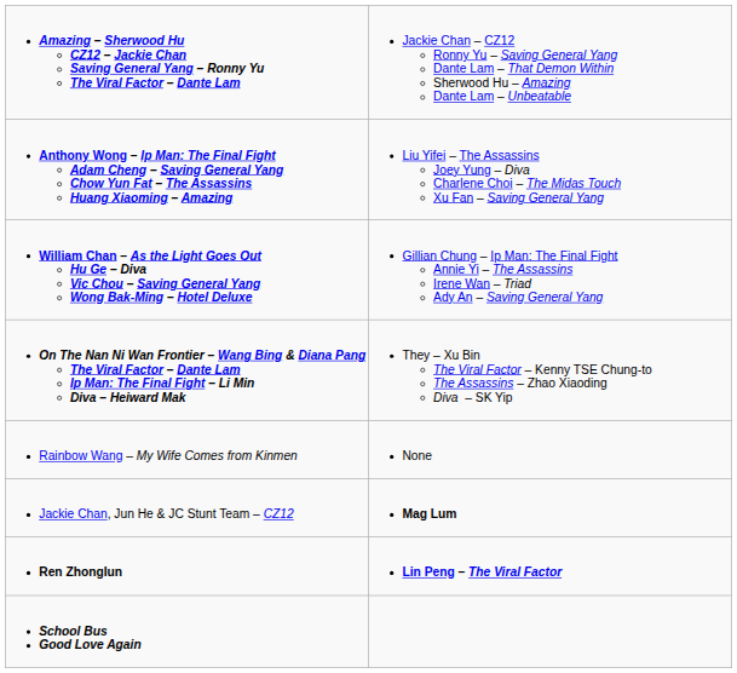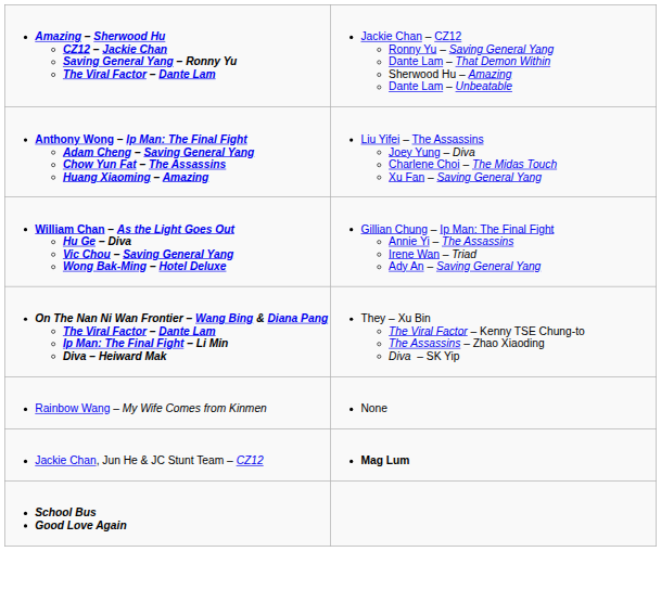 <table class=wikitable>
 <tr>
 <td valign="top" width="50%"><br><ul><li><strong><em><a href='#'>Amazing</a><em> – <a href='#'>Sherwood Hu</a><strong><ul><li></em><a href='#'>CZ12</a><em> – <a href='#'>Jackie Chan</a></li><li></em><a href='#'>Saving General Yang</a><em> – Ronny Yu</li><li></em><a href='#'>The Viral Factor</a><em> – <a href='#'>Dante Lam</a></li></ul></li></ul></td>
 <td valign="top" width="50%"><br><ul><li></strong><a href='#'>Jackie Chan</a> – </em><a href='#'>CZ12</a></em></strong><ul><li><a href='#'>Ronny Yu</a> – <em><a href='#'>Saving General Yang</a></em></li><li><a href='#'>Dante Lam</a> – <em><a href='#'>That Demon Within</a></em></li><li>Sherwood Hu – <em><a href='#'>Amazing</a></em></li><li><a href='#'>Dante Lam</a> – <em><a href='#'>Unbeatable</a></em></li></ul></li></ul></td>
 </tr>
 <tr>
 <td valign="top" width="50%"><br><ul><li><strong><a href='#'>Anthony Wong</a> – <em><a href='#'>Ip Man: The Final Fight</a><strong><em><ul><li><a href='#'>Adam Cheng</a> – </em><a href='#'>Saving General Yang</a><em></li><li><a href='#'>Chow Yun Fat</a> – </em><a href='#'>The Assassins</a><em></li><li><a href='#'>Huang Xiaoming</a> – </em><a href='#'>Amazing</a><em></li></ul></li></ul></td>
 <td valign="top" width="50%"><br><ul><li></strong><a href='#'>Liu Yifei</a> – </em><a href='#'>The Assassins</a></em></strong><ul><li><a href='#'>Joey Yung</a> – <em>Diva</em></li><li><a href='#'>Charlene Choi</a> – <em><a href='#'>The Midas Touch</a></em></li><li><a href='#'>Xu Fan</a> – <em><a href='#'>Saving General Yang</a></em></li></ul></li></ul></td>
 </tr>
 <tr>
 <td valign="top" width="50%"><br><ul><li><strong><a href='#'>William Chan</a> – <em><a href='#'>As the Light Goes Out</a><strong><em><ul><li><a href='#'>Hu Ge</a> – </em>Diva<em></li><li><a href='#'>Vic Chou</a> – </em><a href='#'>Saving General Yang</a><em></li><li><a href='#'>Wong Bak-Ming</a> – </em><a href='#'>Hotel Deluxe</a><em></li></ul></li></ul></td>
 <td valign="top" width="50%"><br><ul><li></strong><a href='#'>Gillian Chung</a> – </em><a href='#'>Ip Man: The Final Fight</a></em></strong><ul><li><a href='#'>Annie Yi</a> – <em><a href='#'>The Assassins</a></em></li><li><a href='#'>Irene Wan</a> – <em>Triad</em></li><li><a href='#'>Ady An</a> – <em><a href='#'>Saving General Yang</a></em></li></ul></li></ul></td>
 </tr>
 <tr>
 <td valign="top" width="50%"><br><ul><li><strong><em>On The Nan Ni Wan Frontier<em> – <a href='#'>Wang Bing</a> & <a href='#'>Diana Pang</a><strong><ul><li></em><a href='#'>The Viral Factor</a><em> – <a href='#'>Dante Lam</a></li><li></em><a href='#'>Ip Man: The Final Fight</a><em> – Li Min</li><li></em>Diva<em> – Heiward Mak</li></ul></li></ul></td>
 <td valign="top" width="50%"><br><ul><li></em></strong>They</em> – Xu Bin</strong><ul><li><em><a href='#'>The Viral Factor</a></em> – Kenny TSE Chung-to</li><li><em><a href='#'>The Assassins</a></em> – Zhao Xiaoding</li><li><em>Diva</em>  – SK Yip</li></ul></li></ul></td>
 </tr>
 <tr>
 <td valign="top" width="50%"><br><ul><li><a href='#'>Rainbow Wang</a> – <em>My Wife Comes from Kinmen</em></li></ul></td>
 <td valign="top" width="50%"><br><ul><li>None</li></ul></td>
 </tr>
 <tr>
 <td valign="top" width="50%"><br><ul><li><a href='#'>Jackie Chan</a>, Jun He & JC Stunt Team – <em><a href='#'>CZ12</a></em></li></ul></td>
 <td valign="top" width="50%"><br><ul><li><strong>Mag Lum</strong></li></ul></td>
 </tr>
 <tr>
-<td valign="top" width="50%"><br><ul><li><strong>Ren Zhonglun</strong></li></ul></td>
-<td valign="top" width="50%"><br><ul><li><strong><a href='#'>Lin Peng</a> –</strong> <strong><em><a href='#'>The Viral Factor</a></em></strong></li></ul></td>
-</tr>
-<tr>
 <td valign="top" width="50%"><br><ul><li><strong><em>School Bus</em></strong></li><li><strong><em>Good Love Again</em></strong></li></ul></td>
 </tr>
 </table>
